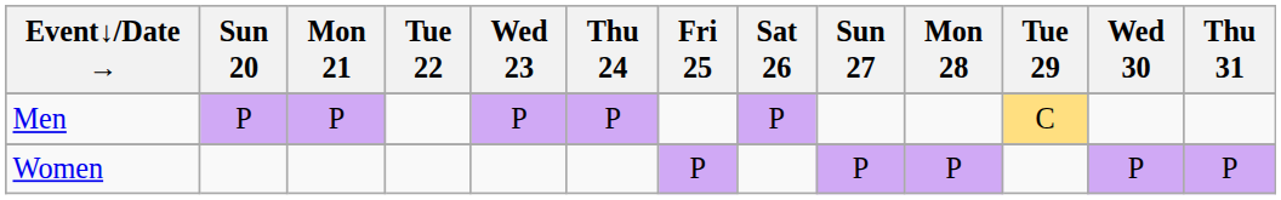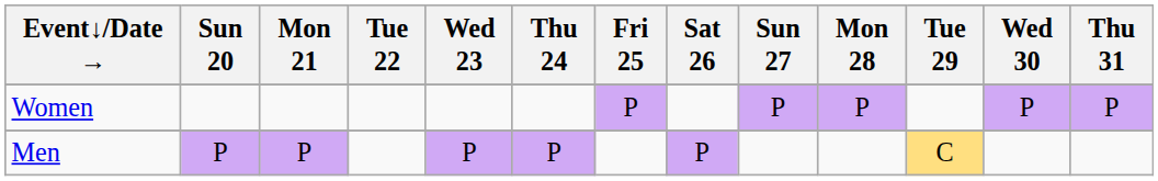 <table class="wikitable" style="margin:0.5em auto; font-size:90%; line-height:1.25em;">
 <tr style="text-align:center;">
 <th>Event↓/Date →</th>
 <th>Sun 20</th>
 <th>Mon 21</th>
 <th>Tue 22</th>
 <th>Wed 23</th>
 <th>Thu 24</th>
 <th>Fri 25</th>
 <th>Sat 26</th>
 <th>Sun 27</th>
 <th>Mon 28</th>
 <th>Tue 29</th>
 <th>Wed 30</th>
 <th>Thu 31</th>
 </tr>
 <tr>
 </tr>
 <tr style="text-align:center;">
+<td style="text-align:left;"><a href='#'>Women</a></td>
+<td></td>
+<td></td>
+<td></td>
+<td></td>
+<td></td>
+<td style="background-color:#D0A9F5;">P</td>
+<td></td>
+<td style="background-color:#D0A9F5;">P</td>
+<td style="background-color:#D0A9F5;">P</td>
+<td></td>
+<td style="background-color:#D0A9F5;">P</td>
+<td style="background-color:#D0A9F5;">P</td>
+</tr>
+<tr>
+</tr>
+<tr style="text-align:center;">
 <td style="text-align:left;"><a href='#'>Men</a></td>
 <td style="background-color:#D0A9F5;">P</td>
 <td style="background-color:#D0A9F5;">P</td>
 <td></td>
 <td style="background-color:#D0A9F5;">P</td>
 <td style="background-color:#D0A9F5;">P</td>
 <td></td>
 <td style="background-color:#D0A9F5;">P</td>
 <td></td>
 <td></td>
 <td style="background-color:#FFDF80;">C</td>
 <td></td>
 <td></td>
 </tr>
-<tr>
-</tr>
-<tr style="text-align:center;">
-<td style="text-align:left;"><a href='#'>Women</a></td>
-<td></td>
-<td></td>
-<td></td>
-<td></td>
-<td></td>
-<td style="background-color:#D0A9F5;">P</td>
-<td></td>
-<td style="background-color:#D0A9F5;">P</td>
-<td style="background-color:#D0A9F5;">P</td>
-<td></td>
-<td style="background-color:#D0A9F5;">P</td>
-<td style="background-color:#D0A9F5;">P</td>
-</tr>
 </table>
